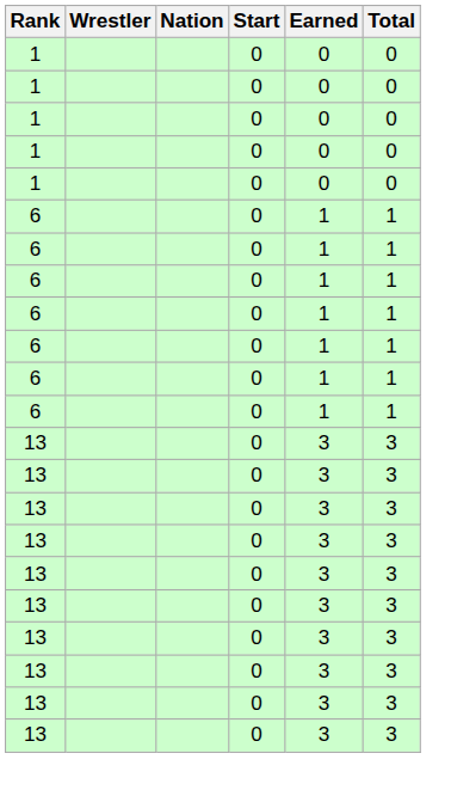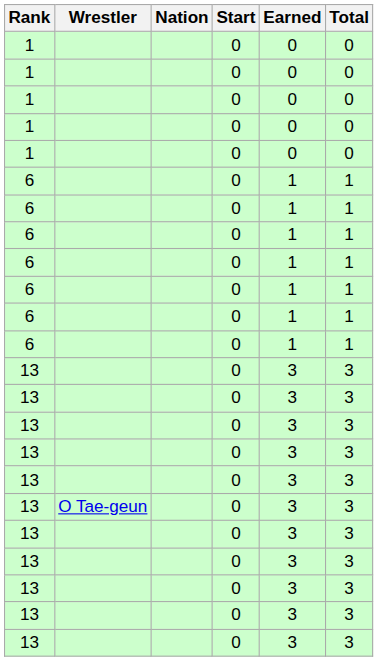 <table class="wikitable sortable" style="text-align:center;">
 <tr>
 <th>Rank</th>
 <th>Wrestler</th>
 <th>Nation</th>
 <th>Start</th>
 <th>Earned</th>
 <th>Total</th>
 </tr>
 <tr style="background:#cfc;">
 <td>1</td>
 <td align=left></td>
 <td align=left></td>
 <td>0</td>
 <td>0</td>
 <td>0</td>
 </tr>
 <tr style="background:#cfc;">
 <td>1</td>
 <td align=left></td>
 <td align=left></td>
 <td>0</td>
 <td>0</td>
 <td>0</td>
 </tr>
 <tr style="background:#cfc;">
 <td>1</td>
 <td align=left></td>
 <td align=left></td>
 <td>0</td>
 <td>0</td>
 <td>0</td>
 </tr>
 <tr style="background:#cfc;">
 <td>1</td>
 <td align=left></td>
 <td align=left></td>
 <td>0</td>
 <td>0</td>
 <td>0</td>
 </tr>
 <tr style="background:#cfc;">
 <td>1</td>
 <td align=left></td>
 <td align=left></td>
 <td>0</td>
 <td>0</td>
 <td>0</td>
 </tr>
 <tr style="background:#cfc;">
 <td>6</td>
 <td align=left></td>
 <td align=left></td>
 <td>0</td>
 <td>1</td>
 <td>1</td>
 </tr>
 <tr style="background:#cfc;">
 <td>6</td>
 <td align=left></td>
 <td align=left></td>
 <td>0</td>
 <td>1</td>
 <td>1</td>
 </tr>
 <tr style="background:#cfc;">
 <td>6</td>
 <td align=left></td>
 <td align=left></td>
 <td>0</td>
 <td>1</td>
 <td>1</td>
 </tr>
 <tr style="background:#cfc;">
 <td>6</td>
 <td align=left></td>
 <td align=left></td>
 <td>0</td>
 <td>1</td>
 <td>1</td>
 </tr>
 <tr style="background:#cfc;">
 <td>6</td>
 <td align=left></td>
 <td align=left></td>
 <td>0</td>
 <td>1</td>
 <td>1</td>
 </tr>
 <tr style="background:#cfc;">
 <td>6</td>
 <td align=left></td>
 <td align=left></td>
 <td>0</td>
 <td>1</td>
 <td>1</td>
 </tr>
 <tr style="background:#cfc;">
 <td>6</td>
 <td align=left></td>
 <td align=left></td>
 <td>0</td>
 <td>1</td>
 <td>1</td>
 </tr>
 <tr style="background:#cfc;">
 <td>13</td>
 <td align=left></td>
 <td align=left></td>
 <td>0</td>
 <td>3</td>
 <td>3</td>
 </tr>
 <tr style="background:#cfc;">
 <td>13</td>
 <td align=left></td>
 <td align=left></td>
 <td>0</td>
 <td>3</td>
 <td>3</td>
 </tr>
 <tr style="background:#cfc;">
 <td>13</td>
 <td align=left></td>
 <td align=left></td>
 <td>0</td>
 <td>3</td>
 <td>3</td>
 </tr>
 <tr style="background:#cfc;">
 <td>13</td>
 <td align=left></td>
 <td align=left></td>
 <td>0</td>
 <td>3</td>
 <td>3</td>
 </tr>
 <tr style="background:#cfc;">
 <td>13</td>
 <td align=left></td>
 <td align=left></td>
 <td>0</td>
 <td>3</td>
 <td>3</td>
 </tr>
 <tr style="background:#cfc;">
 <td>13</td>
+<td align=left><a href='#'>O Tae-geun</a></td>
+<td align=left></td>
+<td>0</td>
+<td>3</td>
+<td>3</td>
+</tr>
+<tr style="background:#cfc;">
+<td>13</td>
 <td align=left></td>
 <td align=left></td>
 <td>0</td>
 <td>3</td>
 <td>3</td>
 </tr>
 <tr style="background:#cfc;">
 <td>13</td>
 <td align=left></td>
 <td align=left></td>
 <td>0</td>
 <td>3</td>
 <td>3</td>
 </tr>
 <tr style="background:#cfc;">
 <td>13</td>
 <td align=left></td>
 <td align=left></td>
 <td>0</td>
 <td>3</td>
 <td>3</td>
 </tr>
 <tr style="background:#cfc;">
 <td>13</td>
 <td align=left></td>
 <td align=left></td>
 <td>0</td>
 <td>3</td>
 <td>3</td>
 </tr>
 <tr style="background:#cfc;">
 <td>13</td>
 <td align=left></td>
 <td align=left></td>
 <td>0</td>
 <td>3</td>
 <td>3</td>
 </tr>
 </table>
